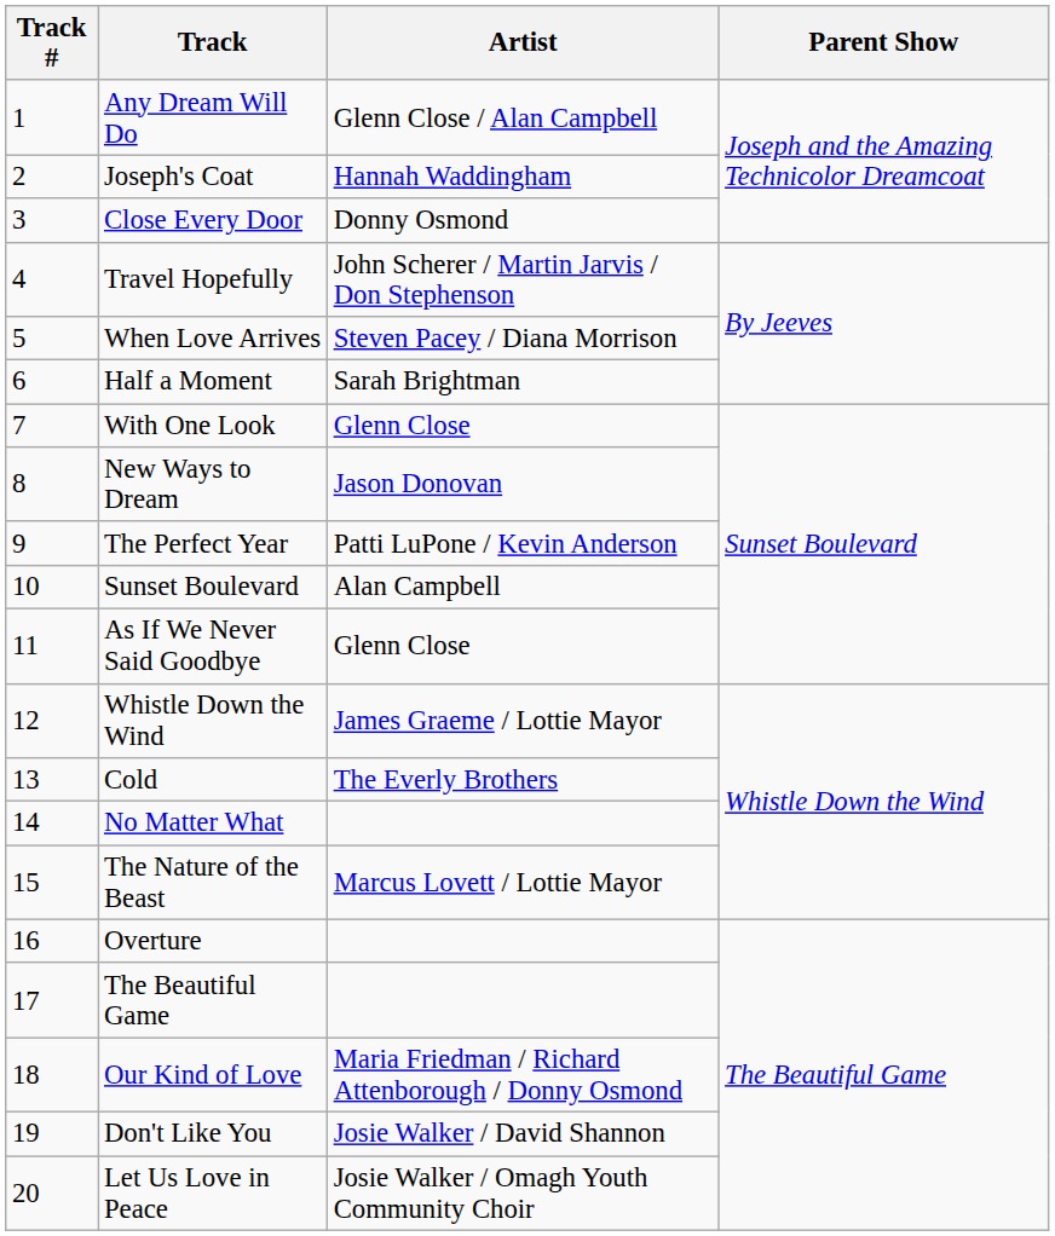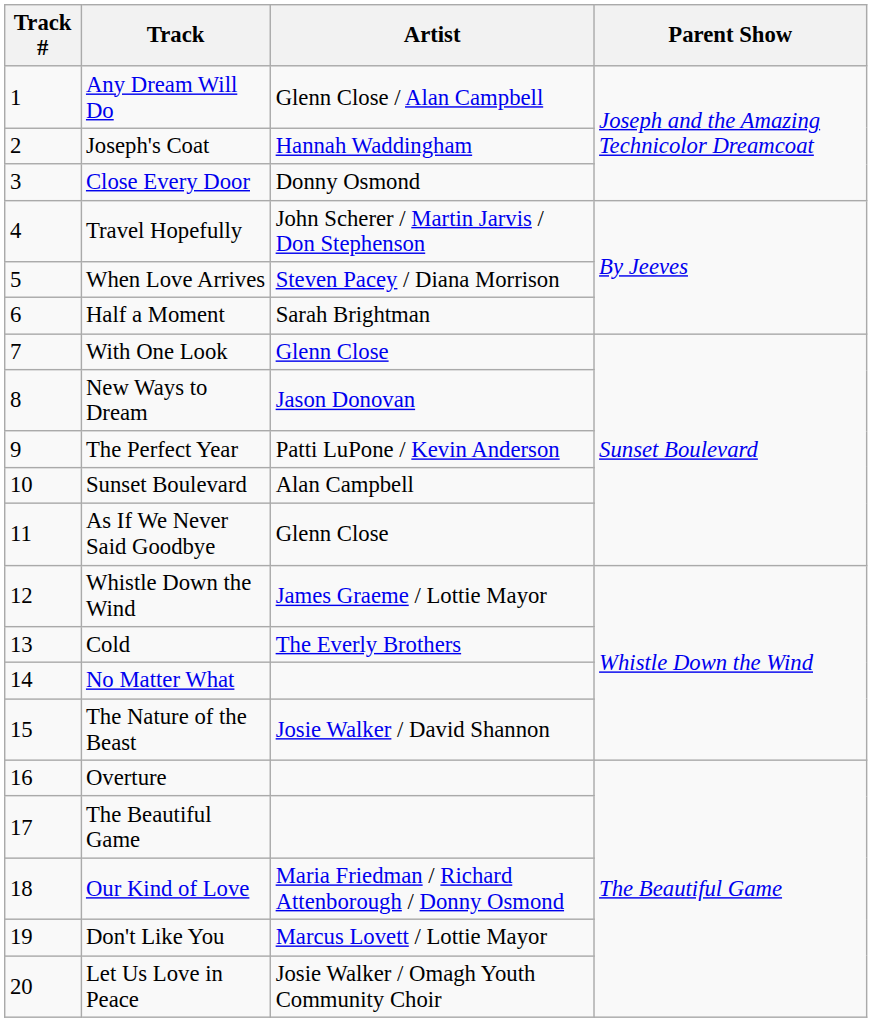 <table class="wikitable">
 <tr>
 <th>Track #</th>
 <th>Track</th>
 <th>Artist</th>
 <th>Parent Show</th>
 </tr>
 <tr>
 <td>1</td>
 <td><a href='#'>Any Dream Will Do</a></td>
 <td>Glenn Close / <a href='#'>Alan Campbell</a></td>
 <td rowspan="3"><em><a href='#'>Joseph and the Amazing Technicolor Dreamcoat</a></em></td>
 </tr>
 <tr>
 <td>2</td>
 <td>Joseph's Coat</td>
 <td><a href='#'>Hannah Waddingham</a></td>
 </tr>
 <tr>
 <td>3</td>
 <td><a href='#'>Close Every Door</a></td>
 <td>Donny Osmond</td>
 </tr>
 <tr>
 <td>4</td>
 <td>Travel Hopefully</td>
 <td>John Scherer / <a href='#'>Martin Jarvis</a> / <a href='#'>Don Stephenson</a></td>
 <td rowspan="3"><em><a href='#'>By Jeeves</a></em></td>
 </tr>
 <tr>
 <td>5</td>
 <td>When Love Arrives</td>
 <td><a href='#'>Steven Pacey</a> / Diana Morrison</td>
 </tr>
 <tr>
 <td>6</td>
 <td>Half a Moment</td>
 <td>Sarah Brightman</td>
 </tr>
 <tr>
 <td>7</td>
 <td>With One Look</td>
 <td><a href='#'>Glenn Close</a></td>
 <td rowspan="5"><em><a href='#'>Sunset Boulevard</a></em></td>
 </tr>
 <tr>
 <td>8</td>
 <td>New Ways to Dream</td>
 <td><a href='#'>Jason Donovan</a></td>
 </tr>
 <tr>
 <td>9</td>
 <td>The Perfect Year</td>
 <td>Patti LuPone / <a href='#'>Kevin Anderson</a></td>
 </tr>
 <tr>
 <td>10</td>
 <td>Sunset Boulevard</td>
 <td>Alan Campbell</td>
 </tr>
 <tr>
 <td>11</td>
 <td>As If We Never Said Goodbye</td>
 <td>Glenn Close</td>
 </tr>
 <tr>
 <td>12</td>
 <td>Whistle Down the Wind</td>
 <td><a href='#'>James Graeme</a> / Lottie Mayor</td>
 <td rowspan="4"><em><a href='#'>Whistle Down the Wind</a></em></td>
 </tr>
 <tr>
 <td>13</td>
 <td>Cold</td>
 <td><a href='#'>The Everly Brothers</a></td>
 </tr>
 <tr>
 <td>14</td>
 <td><a href='#'>No Matter What</a></td>
 <td></td>
 </tr>
 <tr>
 <td>15</td>
 <td>The Nature of the Beast</td>
-<td><a href='#'>Marcus Lovett</a> / Lottie Mayor</td>
+<td><a href='#'>Josie Walker</a> / David Shannon</td>
 </tr>
 <tr>
 <td>16</td>
 <td>Overture</td>
 <td></td>
 <td rowspan="5"><em><a href='#'>The Beautiful Game</a></em></td>
 </tr>
 <tr>
 <td>17</td>
 <td>The Beautiful Game</td>
 <td></td>
 </tr>
 <tr>
 <td>18</td>
 <td><a href='#'>Our Kind of Love</a></td>
 <td><a href='#'>Maria Friedman</a> / <a href='#'>Richard Attenborough</a> / <a href='#'>Donny Osmond</a></td>
 </tr>
 <tr>
 <td>19</td>
 <td>Don't Like You</td>
-<td><a href='#'>Josie Walker</a> / David Shannon</td>
+<td><a href='#'>Marcus Lovett</a> / Lottie Mayor</td>
 </tr>
 <tr>
 <td>20</td>
 <td>Let Us Love in Peace</td>
 <td>Josie Walker / Omagh Youth Community Choir</td>
 </tr>
 </table>
